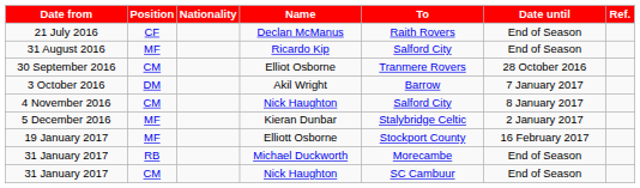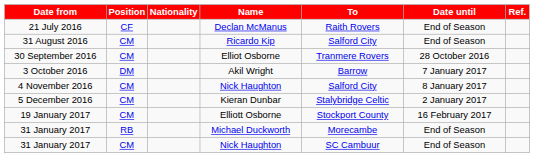 <table class="wikitable"  style="text-align:center; font-size:90%; ">
 <tr>
 <th style="background:#FF0000; color:#FFFFFF; width:150px;">Date from</th>
 <th style="background:#FF0000; color:#FFFFFF; width:50px;">Position</th>
 <th style="background:#FF0000; color:#FFFFFF; width:50px;">Nationality</th>
 <th style="background:#FF0000; color:#FFFFFF; width:150px;">Name</th>
 <th style="background:#FF0000; color:#FFFFFF; width:150px;">To</th>
 <th style="background:#FF0000; color:#FFFFFF; width:150px;">Date until</th>
 <th style="background:#FF0000; color:#FFFFFF; width:30px;">Ref.</th>
 </tr>
 <tr>
 <td>21 July 2016</td>
 <td><a href='#'>CF</a></td>
 <td></td>
 <td><a href='#'>Declan McManus</a></td>
 <td><a href='#'>Raith Rovers</a></td>
 <td>End of Season</td>
 <td></td>
 </tr>
 <tr>
 <td>31 August 2016</td>
-<td><a href='#'>MF</a></td>
+<td><a href='#'>CM</a></td>
 <td></td>
 <td><a href='#'>Ricardo Kip</a></td>
 <td><a href='#'>Salford City</a></td>
 <td>End of Season</td>
 <td></td>
 </tr>
 <tr>
 <td>30 September 2016</td>
 <td><a href='#'>CM</a></td>
 <td></td>
 <td>Elliot Osborne</td>
 <td><a href='#'>Tranmere Rovers</a></td>
 <td>28 October 2016</td>
 <td></td>
 </tr>
 <tr>
 <td>3 October 2016</td>
 <td><a href='#'>DM</a></td>
 <td></td>
 <td>Akil Wright</td>
 <td><a href='#'>Barrow</a> </td>
 <td>7 January 2017</td>
 <td></td>
 </tr>
 <tr>
 <td>4 November 2016</td>
 <td><a href='#'>CM</a></td>
 <td></td>
 <td><a href='#'>Nick Haughton</a></td>
 <td><a href='#'>Salford City</a></td>
 <td>8 January 2017</td>
 <td></td>
 </tr>
 <tr>
 <td>5 December 2016</td>
-<td><a href='#'>MF</a></td>
+<td><a href='#'>CM</a></td>
 <td></td>
 <td>Kieran Dunbar</td>
 <td><a href='#'>Stalybridge Celtic</a></td>
 <td>2 January 2017</td>
 <td></td>
 </tr>
 <tr>
 <td>19 January 2017</td>
-<td><a href='#'>MF</a></td>
+<td><a href='#'>CM</a></td>
 <td></td>
 <td>Elliott Osborne</td>
 <td><a href='#'>Stockport County</a></td>
 <td>16 February 2017</td>
 <td></td>
 </tr>
 <tr>
 <td>31 January 2017</td>
 <td><a href='#'>RB</a></td>
 <td></td>
 <td><a href='#'>Michael Duckworth</a></td>
 <td><a href='#'>Morecambe</a></td>
 <td>End of Season</td>
 <td></td>
 </tr>
 <tr>
 <td>31 January 2017</td>
 <td><a href='#'>CM</a></td>
 <td></td>
 <td><a href='#'>Nick Haughton</a></td>
 <td><a href='#'>SC Cambuur</a></td>
 <td>End of Season</td>
 <td></td>
 </tr>
 </table>
